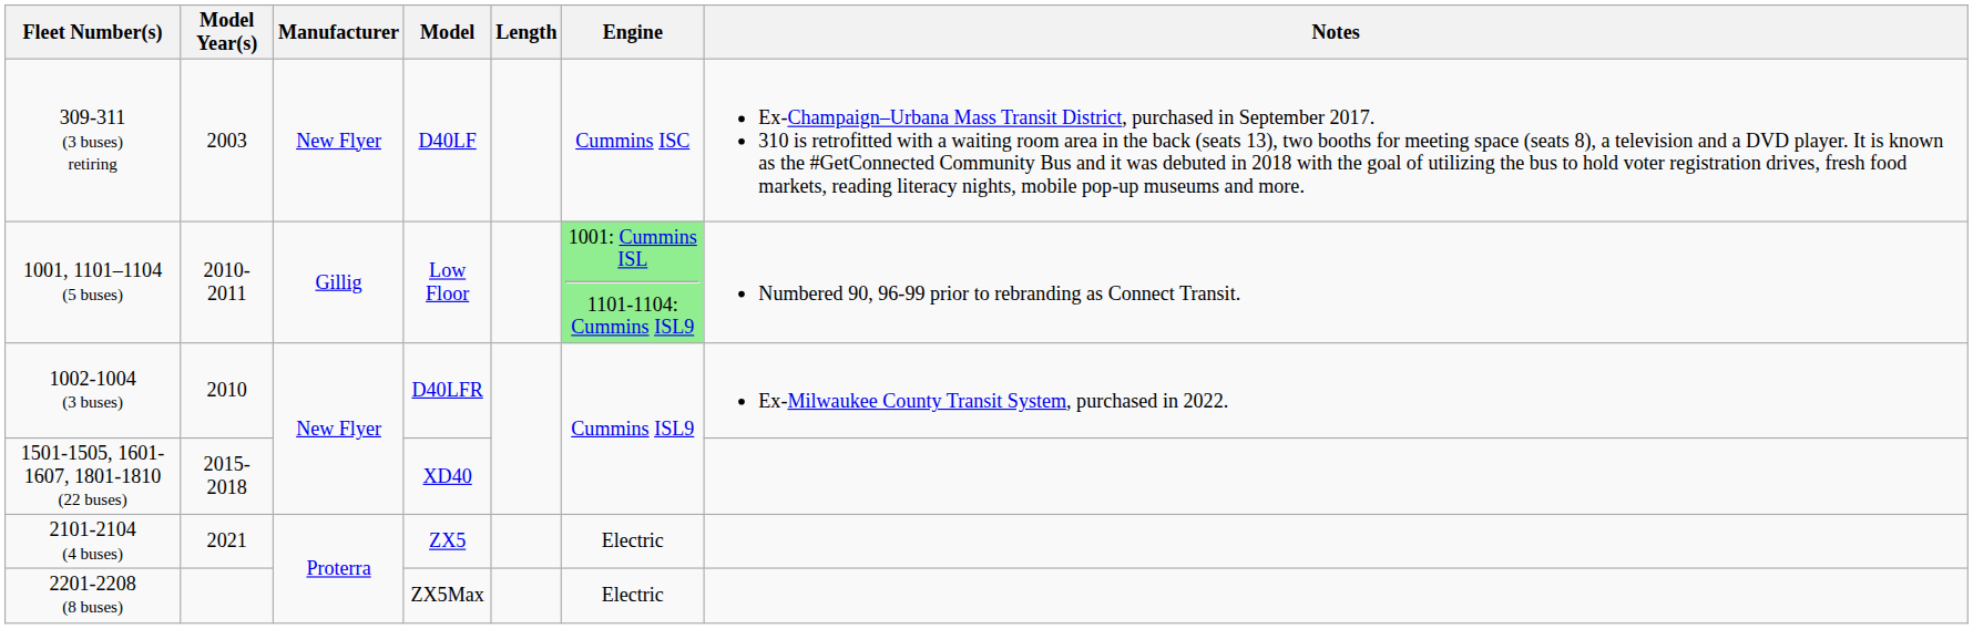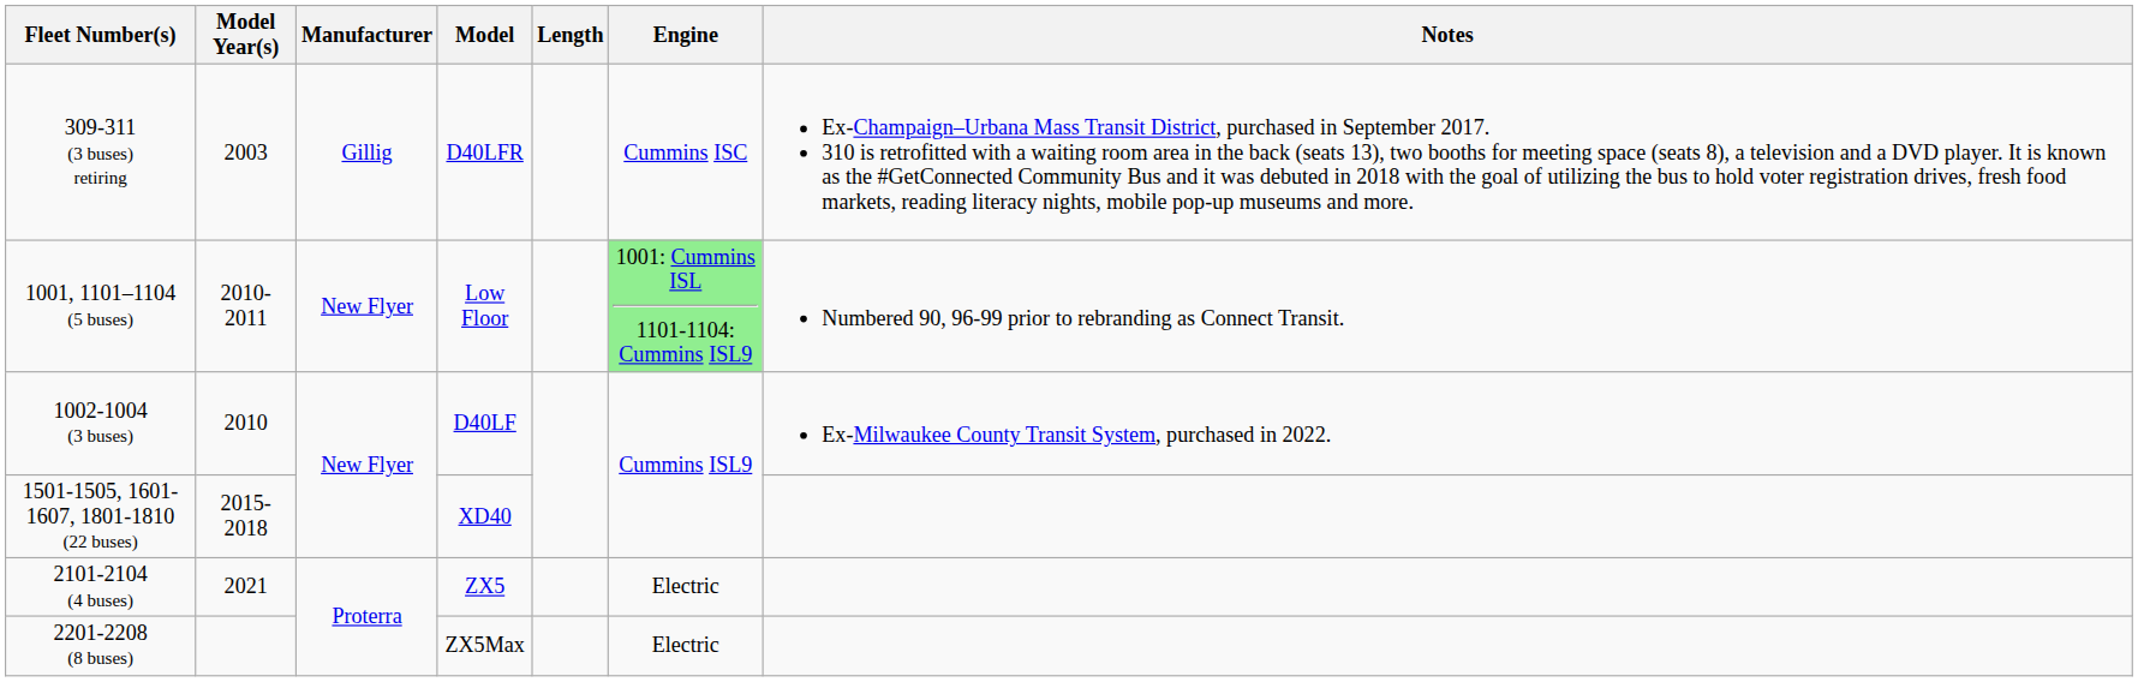 <table class="wikitable">
 <tr>
 <th>Fleet Number(s)</th>
 <th>Model Year(s)</th>
 <th>Manufacturer</th>
 <th>Model</th>
 <th>Length</th>
 <th>Engine</th>
 <th>Notes</th>
 </tr>
 <tr align="center">
 <td>309-311<br><small>(3 buses)</small><br><small>retiring</small></td>
 <td>2003</td>
-<td><a href='#'>New Flyer</a></td>
-<td><a href='#'>D40LF</a></td>
+<td><a href='#'>Gillig</a></td>
+<td><a href='#'>D40LFR</a></td>
 <td></td>
 <td><a href='#'>Cummins</a> <a href='#'>ISC</a></td>
 <td align="left"><br><ul><li>Ex-<a href='#'>Champaign–Urbana Mass Transit District</a>, purchased in September 2017.</li><li>310 is retrofitted with a waiting room area in the back (seats 13), two booths for meeting space (seats 8), a television and a DVD player. It is known as the #GetConnected Community Bus and it was debuted in 2018 with the goal of utilizing the bus to hold voter registration drives, fresh food markets, reading literacy nights, mobile pop-up museums and more.</li></ul></td>
 </tr>
 <tr align="center">
 <td>1001, 1101–1104<br><small>(5 buses)</small></td>
 <td>2010-2011</td>
-<td><a href='#'>Gillig</a></td>
+<td><a href='#'>New Flyer</a></td>
 <td><a href='#'>Low Floor</a></td>
 <td></td>
 <td style="background: lightgreen;">1001: <a href='#'>Cummins</a> <a href='#'>ISL</a><hr>1101-1104: <a href='#'>Cummins</a> <a href='#'>ISL9</a></td>
 <td align="left"><br><ul><li>Numbered 90, 96-99 prior to rebranding as Connect Transit.</li></ul></td>
 </tr>
 <tr align="center">
 <td>1002-1004<br><small>(3 buses)</small></td>
 <td>2010</td>
 <td rowspan="2"><a href='#'>New Flyer</a></td>
-<td><a href='#'>D40LFR</a></td>
+<td><a href='#'>D40LF</a></td>
 <td rowspan="2"></td>
 <td rowspan="2"><a href='#'>Cummins</a> <a href='#'>ISL9</a></td>
 <td align="left"><br><ul><li>Ex-<a href='#'>Milwaukee County Transit System</a>, purchased in 2022.</li></ul></td>
 </tr>
 <tr align="center">
 <td>1501-1505, 1601-1607, 1801-1810<br><small>(22 buses)</small></td>
 <td>2015-2018</td>
 <td><a href='#'>XD40</a></td>
 <td align="left"></td>
 </tr>
 <tr align="center">
 <td>2101-2104<br><small>(4 buses)</small></td>
 <td>2021</td>
 <td rowspan="2"><a href='#'>Proterra</a></td>
 <td><a href='#'>ZX5</a></td>
 <td></td>
 <td>Electric</td>
 <td align="left"></td>
 </tr>
 <tr align="center">
 <td>2201-2208<br><small>(8 buses)</small></td>
 <td></td>
 <td>ZX5Max</td>
 <td></td>
 <td>Electric</td>
 <td align="left"></td>
 </tr>
 </table>
